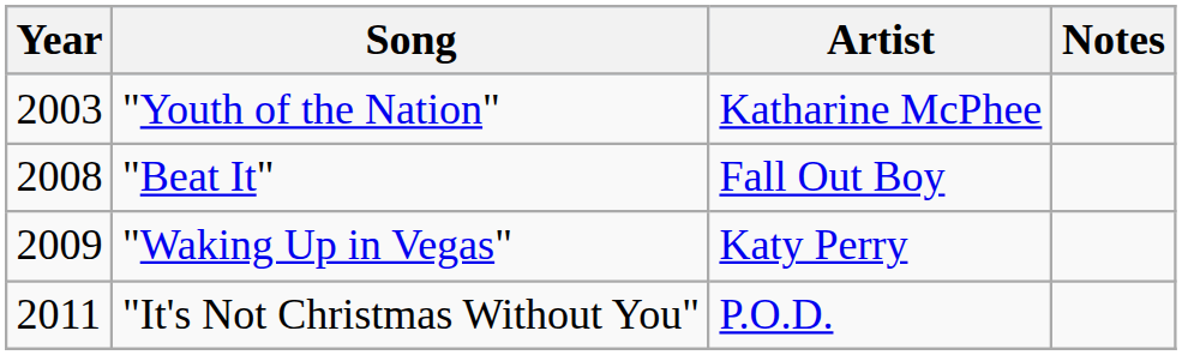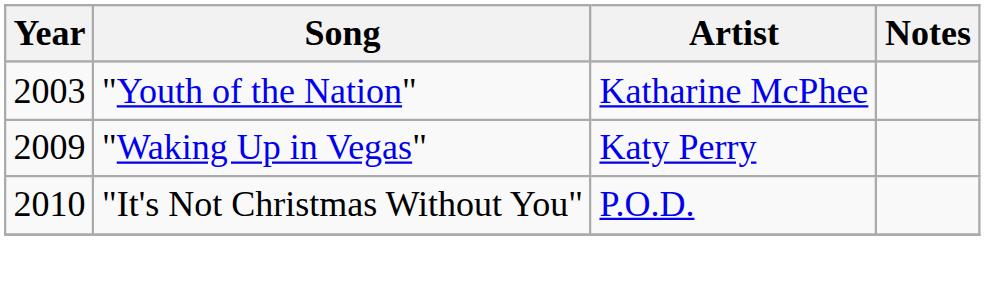 <table class="wikitable">
 <tr style="background:#b0c4de; text-align:center;">
 <th>Year</th>
 <th>Song</th>
 <th>Artist</th>
 <th>Notes</th>
 </tr>
 <tr>
 <td>2003</td>
 <td>"<a href='#'>Youth of the Nation</a>"</td>
 <td><a href='#'>Katharine McPhee</a></td>
 <td></td>
 </tr>
 <tr>
-<td>2008</td>
-<td>"<a href='#'>Beat It</a>"</td>
-<td><a href='#'>Fall Out Boy</a></td>
-<td></td>
-</tr>
-<tr>
 <td>2009</td>
 <td>"<a href='#'>Waking Up in Vegas</a>"</td>
 <td><a href='#'>Katy Perry</a></td>
 <td></td>
 </tr>
 <tr>
-<td>2011</td>
+<td>2010</td>
 <td>"It's Not Christmas Without You"</td>
 <td><a href='#'>P.O.D.</a></td>
 <td></td>
 </tr>
 <tr>
 </tr>
 </table>
